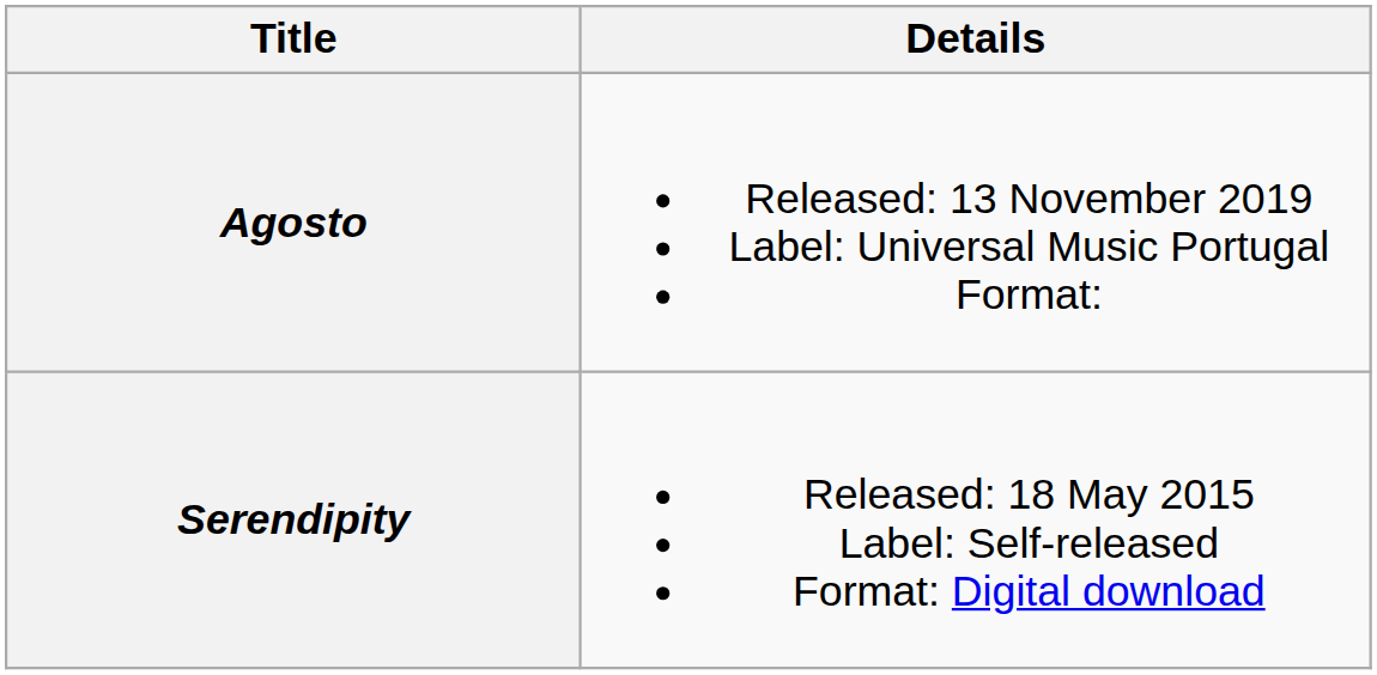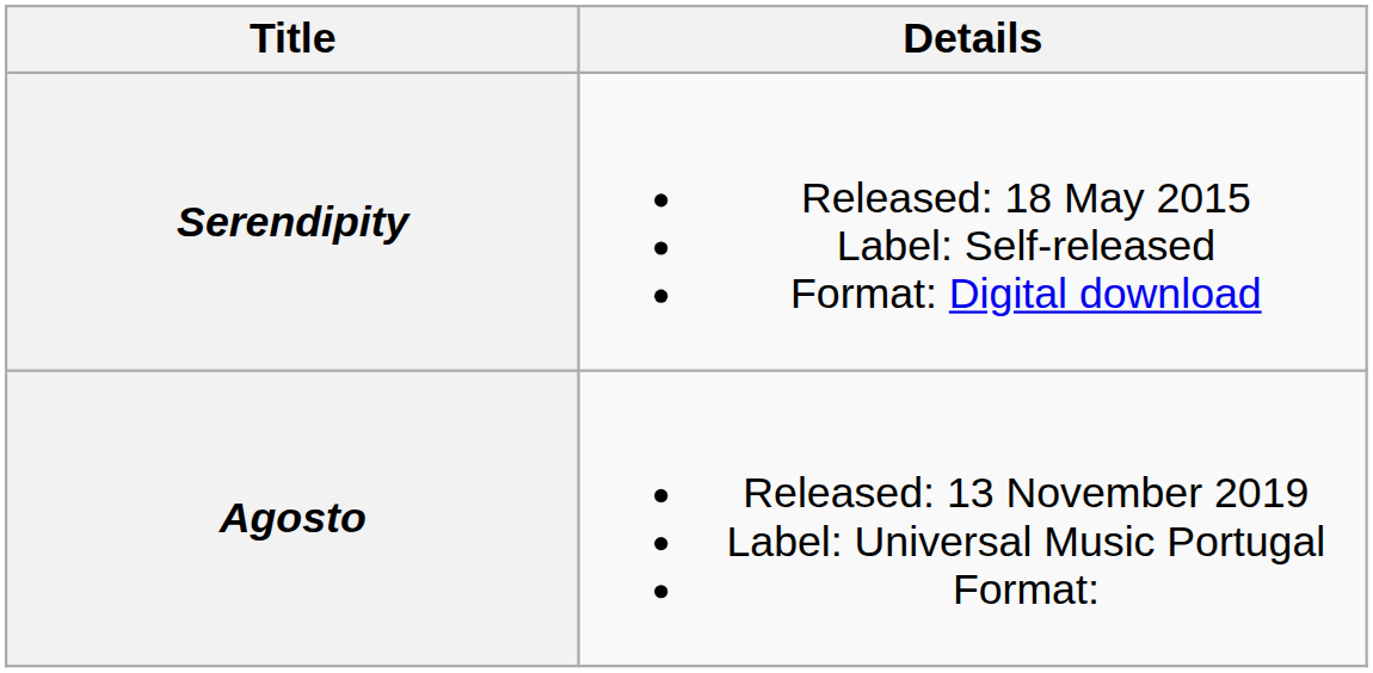 <table class="wikitable plainrowheaders" style="text-align:center;">
 <tr>
 <th scope="col" style="width:13em;">Title</th>
 <th scope="col" style="width:18em;">Details</th>
 </tr>
 <tr>
+<th scope="row"><em>Serendipity</em></th>
+<td><br><ul><li>Released: 18 May 2015</li><li>Label: Self-released</li><li>Format: <a href='#'>Digital download</a></li></ul></td>
+</tr>
+<tr>
 <th scope="row"><em>Agosto</em></th>
 <td><br><ul><li>Released: 13 November 2019</li><li>Label: Universal Music Portugal</li><li>Format: </li></ul></td>
 </tr>
-<tr>
-<th scope="row"><em>Serendipity</em></th>
-<td><br><ul><li>Released: 18 May 2015</li><li>Label: Self-released</li><li>Format: <a href='#'>Digital download</a></li></ul></td>
-</tr>
 </table>
